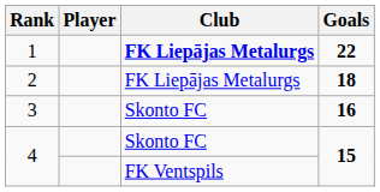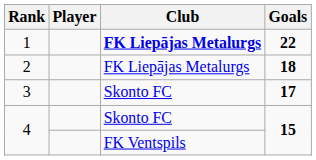 <table class="wikitable" style="text-align:center">
 <tr>
 <th>Rank</th>
 <th>Player</th>
 <th>Club</th>
 <th>Goals</th>
 </tr>
 <tr>
 <td>1</td>
 <td align="left"><strong></strong></td>
 <td align="left"><strong><a href='#'>FK Liepājas Metalurgs</a></strong></td>
 <td><strong>22</strong></td>
 </tr>
 <tr>
 <td>2</td>
 <td align="left"></td>
 <td align="left"><a href='#'>FK Liepājas Metalurgs</a></td>
 <td><strong>18</strong></td>
 </tr>
 <tr>
 <td>3</td>
 <td align="left"></td>
 <td align="left"><a href='#'>Skonto FC</a></td>
-<td><strong>16</strong></td>
+<td><strong>17</strong></td>
 </tr>
 <tr>
 <td rowspan=2>4</td>
 <td align="left"></td>
 <td align="left"><a href='#'>Skonto FC</a></td>
 <td rowspan=2><strong>15</strong></td>
 </tr>
 <tr>
 <td align="left"></td>
 <td align="left"><a href='#'>FK Ventspils</a></td>
 </tr>
 </table>
